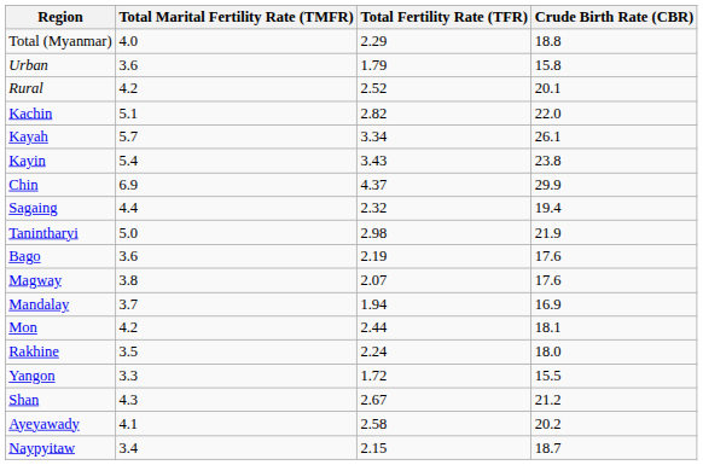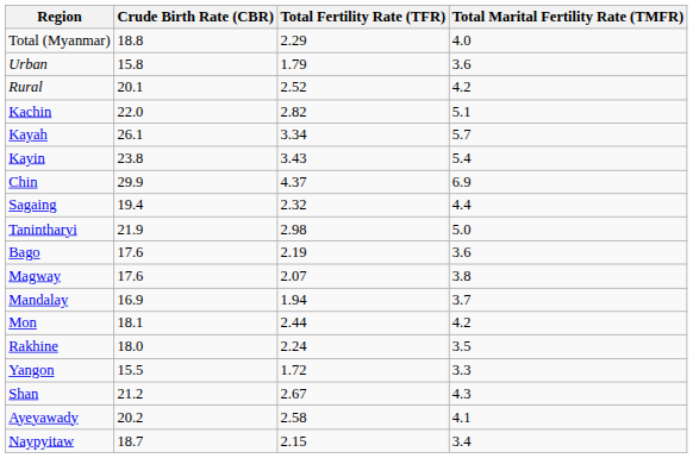 <table class="wikitable sortable">
 <tr>
 <th>Region</th>
+<th>Crude Birth Rate (CBR)</th>
+<th>Total Fertility Rate (TFR)</th>
 <th>Total Marital Fertility Rate (TMFR)</th>
-<th>Total Fertility Rate (TFR)</th>
-<th>Crude Birth Rate (CBR)</th>
 </tr>
 <tr>
 <td>Total (Myanmar)</td>
+<td>18.8</td>
+<td>2.29</td>
 <td>4.0</td>
-<td>2.29</td>
-<td>18.8</td>
 </tr>
 <tr>
 <td><em>Urban</em></td>
+<td>15.8</td>
+<td>1.79</td>
 <td>3.6</td>
-<td>1.79</td>
-<td>15.8</td>
 </tr>
 <tr>
 <td><em>Rural</em></td>
+<td>20.1</td>
+<td>2.52</td>
 <td>4.2</td>
-<td>2.52</td>
-<td>20.1</td>
 </tr>
 <tr>
 <td><a href='#'>Kachin</a></td>
+<td>22.0</td>
+<td>2.82</td>
 <td>5.1</td>
-<td>2.82</td>
-<td>22.0</td>
 </tr>
 <tr>
 <td><a href='#'>Kayah</a></td>
+<td>26.1</td>
+<td>3.34</td>
 <td>5.7</td>
-<td>3.34</td>
-<td>26.1</td>
 </tr>
 <tr>
 <td><a href='#'>Kayin</a></td>
+<td>23.8</td>
+<td>3.43</td>
 <td>5.4</td>
-<td>3.43</td>
-<td>23.8</td>
 </tr>
 <tr>
 <td><a href='#'>Chin</a></td>
+<td>29.9</td>
+<td>4.37</td>
 <td>6.9</td>
-<td>4.37</td>
-<td>29.9</td>
 </tr>
 <tr>
 <td><a href='#'>Sagaing</a></td>
+<td>19.4</td>
+<td>2.32</td>
 <td>4.4</td>
-<td>2.32</td>
-<td>19.4</td>
 </tr>
 <tr>
 <td><a href='#'>Tanintharyi</a></td>
+<td>21.9</td>
+<td>2.98</td>
 <td>5.0</td>
-<td>2.98</td>
-<td>21.9</td>
 </tr>
 <tr>
 <td><a href='#'>Bago</a></td>
+<td>17.6</td>
+<td>2.19</td>
 <td>3.6</td>
-<td>2.19</td>
-<td>17.6</td>
 </tr>
 <tr>
 <td><a href='#'>Magway</a></td>
+<td>17.6</td>
+<td>2.07</td>
 <td>3.8</td>
-<td>2.07</td>
-<td>17.6</td>
 </tr>
 <tr>
 <td><a href='#'>Mandalay</a></td>
+<td>16.9</td>
+<td>1.94</td>
 <td>3.7</td>
-<td>1.94</td>
-<td>16.9</td>
 </tr>
 <tr>
 <td><a href='#'>Mon</a></td>
+<td>18.1</td>
+<td>2.44</td>
 <td>4.2</td>
-<td>2.44</td>
-<td>18.1</td>
 </tr>
 <tr>
 <td><a href='#'>Rakhine</a></td>
+<td>18.0</td>
+<td>2.24</td>
 <td>3.5</td>
-<td>2.24</td>
-<td>18.0</td>
 </tr>
 <tr>
 <td><a href='#'>Yangon</a></td>
+<td>15.5</td>
+<td>1.72</td>
 <td>3.3</td>
-<td>1.72</td>
-<td>15.5</td>
 </tr>
 <tr>
 <td><a href='#'>Shan</a></td>
+<td>21.2</td>
+<td>2.67</td>
 <td>4.3</td>
-<td>2.67</td>
-<td>21.2</td>
 </tr>
 <tr>
 <td><a href='#'>Ayeyawady</a></td>
+<td>20.2</td>
+<td>2.58</td>
 <td>4.1</td>
-<td>2.58</td>
-<td>20.2</td>
 </tr>
 <tr>
 <td><a href='#'>Naypyitaw</a></td>
+<td>18.7</td>
+<td>2.15</td>
 <td>3.4</td>
-<td>2.15</td>
-<td>18.7</td>
 </tr>
 </table>
